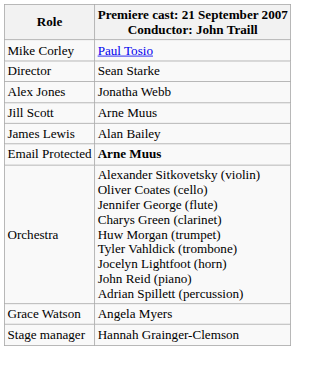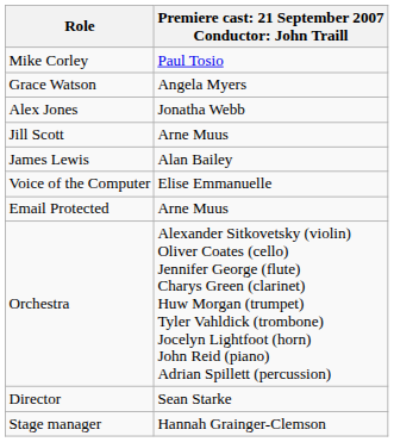 <table class="wikitable">
 <tr>
 <th>Role</th>
 <th>Premiere cast: 21 September 2007<br>Conductor: John Traill</th>
 </tr>
 <tr>
 <td>Mike Corley</td>
 <td><a href='#'>Paul Tosio</a></td>
 </tr>
 <tr>
-<td>Director</td>
-<td>Sean Starke</td>
+<td>Grace Watson</td>
+<td>Angela Myers</td>
 </tr>
 <tr>
 <td>Alex Jones</td>
 <td>Jonatha Webb</td>
 </tr>
 <tr>
 <td>Jill Scott</td>
 <td>Arne Muus</td>
 </tr>
 <tr>
 <td>James Lewis</td>
 <td>Alan Bailey</td>
 </tr>
 <tr>
+<td>Voice of the Computer</td>
+<td>Elise Emmanuelle</td>
+</tr>
+<tr>
 <td>Email Protected</td>
-<td><strong>Arne Muus</strong></td>
+<td>Arne Muus</td>
 </tr>
 <tr>
 <td>Orchestra</td>
 <td>Alexander Sitkovetsky (violin)<br>Oliver Coates (cello)<br>Jennifer George (flute)<br>Charys Green (clarinet)<br>Huw Morgan (trumpet)<br>Tyler Vahldick (trombone)<br>Jocelyn Lightfoot (horn)<br>John Reid (piano)<br>Adrian Spillett (percussion)</td>
 </tr>
 <tr>
-<td>Grace Watson</td>
-<td>Angela Myers</td>
+<td>Director</td>
+<td>Sean Starke</td>
 </tr>
 <tr>
 <td>Stage manager</td>
 <td>Hannah Grainger-Clemson</td>
 </tr>
 </table>
